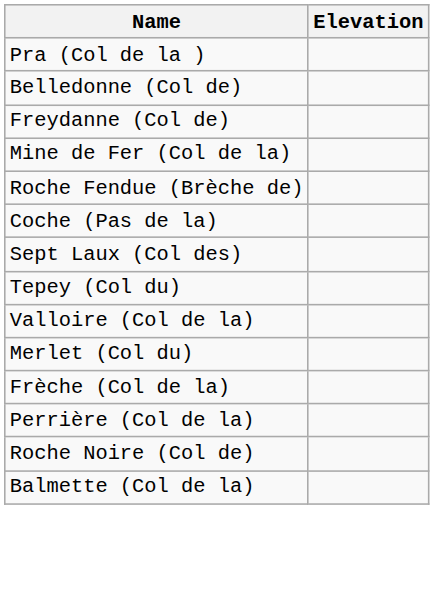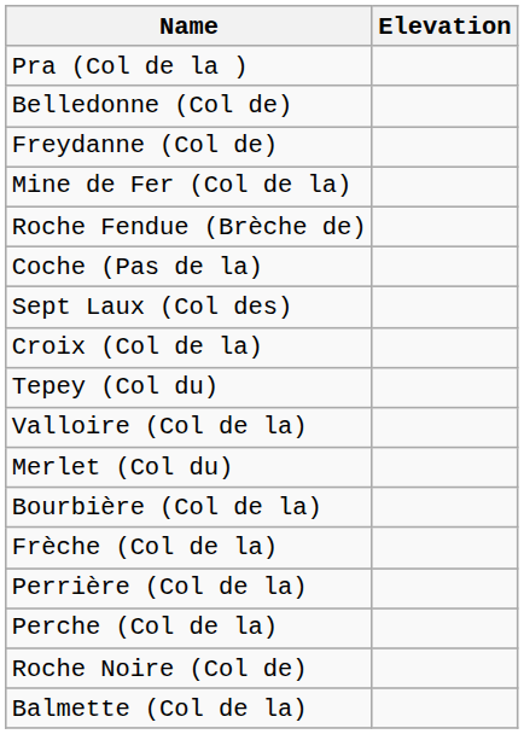 <table class="sortable wikitable">
 <tr>
 <th>Name</th>
 <th>Elevation</th>
 </tr>
 <tr>
 <td>Pra (Col de la )</td>
 <td></td>
 </tr>
 <tr>
 <td>Belledonne (Col de)</td>
 <td></td>
 </tr>
 <tr>
 <td>Freydanne (Col de)</td>
 <td></td>
 </tr>
 <tr>
 <td>Mine de Fer (Col de la)</td>
 <td></td>
 </tr>
 <tr>
 <td>Roche Fendue (Brèche de)</td>
 <td></td>
 </tr>
 <tr>
 <td>Coche (Pas de la)</td>
 <td></td>
 </tr>
 <tr>
 <td>Sept Laux (Col des)</td>
 <td></td>
 </tr>
 <tr>
+<td>Croix (Col de la)</td>
+<td></td>
+</tr>
+<tr>
 <td>Tepey (Col du)</td>
 <td></td>
 </tr>
 <tr>
 <td>Valloire (Col de la)</td>
 <td></td>
 </tr>
 <tr>
 <td>Merlet (Col du)</td>
 <td></td>
 </tr>
 <tr>
+<td>Bourbière (Col de la)</td>
+<td></td>
+</tr>
+<tr>
 <td>Frèche (Col de la)</td>
 <td></td>
 </tr>
 <tr>
 <td>Perrière (Col de la)</td>
+<td></td>
+</tr>
+<tr>
+<td>Perche (Col de la)</td>
 <td></td>
 </tr>
 <tr>
 <td>Roche Noire (Col de)</td>
 <td></td>
 </tr>
 <tr>
 <td>Balmette (Col de la)</td>
 <td></td>
 </tr>
 </table>
